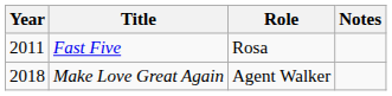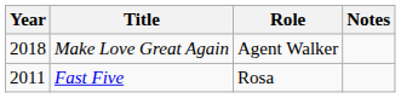 <table class="wikitable sortable">
 <tr>
 <th>Year</th>
 <th>Title</th>
 <th>Role</th>
 <th>Notes</th>
 </tr>
 <tr>
+<td>2018</td>
+<td><em>Make Love Great Again</em></td>
+<td>Agent Walker</td>
+<td></td>
+</tr>
+<tr>
 <td>2011</td>
 <td><em><a href='#'>Fast Five</a></em></td>
 <td>Rosa</td>
 <td></td>
 </tr>
-<tr>
-<td>2018</td>
-<td><em>Make Love Great Again</em></td>
-<td>Agent Walker</td>
-<td></td>
-</tr>
 </table>
